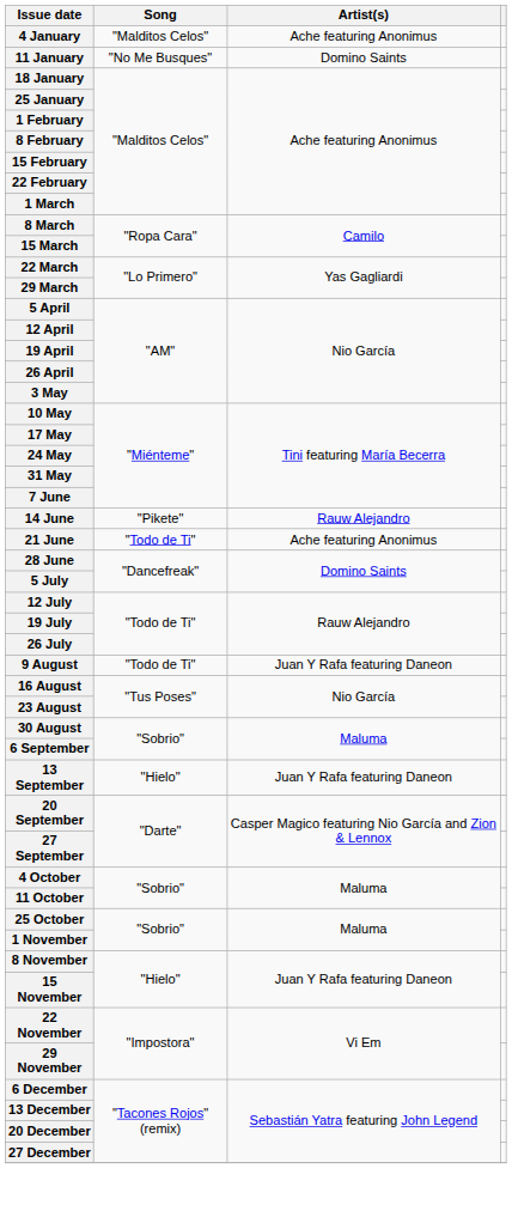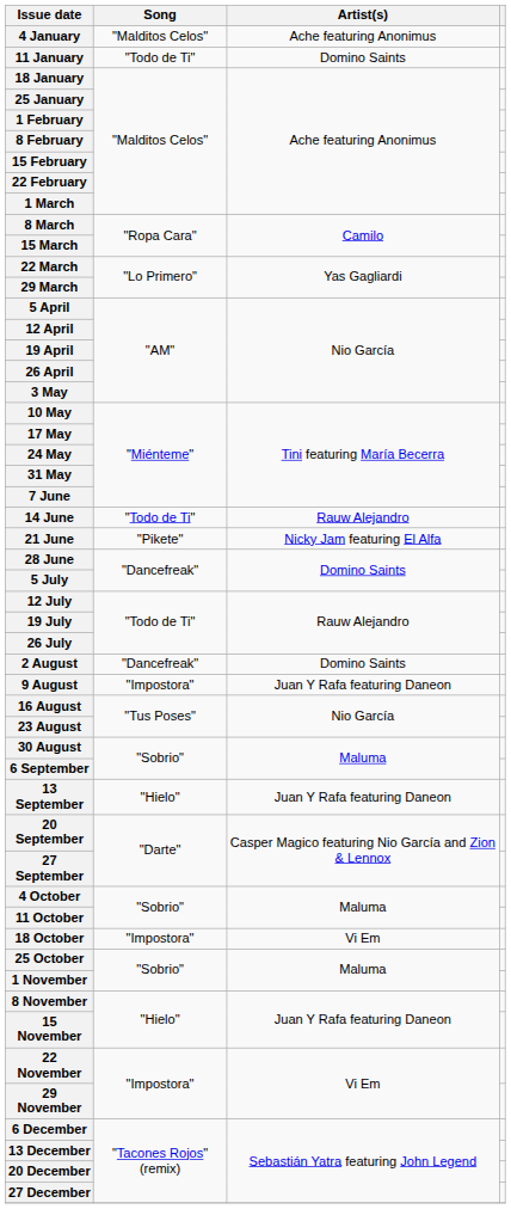 <table class="wikitable plainrowheaders" style="text-align: center">
 <tr>
 <th scope="col">Issue date</th>
 <th scope="col">Song</th>
 <th scope="col">Artist(s)</th>
 <th scope="col"></th>
 </tr>
 <tr>
 <th scope="row">4 January</th>
 <td>"Malditos Celos"</td>
 <td>Ache featuring Anonimus</td>
 <td></td>
 </tr>
 <tr>
 <th scope="row">11 January</th>
-<td>"No Me Busques"</td>
+<td>"Todo de Ti"</td>
 <td>Domino Saints</td>
 <td></td>
 </tr>
 <tr>
 <th scope="row">18 January</th>
 <td rowspan="7">"Malditos Celos"</td>
 <td rowspan="7">Ache featuring Anonimus</td>
 <td></td>
 </tr>
 <tr>
 <th scope="row">25 January</th>
 <td></td>
 </tr>
 <tr>
 <th scope="row">1 February</th>
 <td></td>
 </tr>
 <tr>
 <th scope="row">8 February</th>
 <td></td>
 </tr>
 <tr>
 <th scope="row">15 February</th>
 <td></td>
 </tr>
 <tr>
 <th scope="row">22 February</th>
 <td></td>
 </tr>
 <tr>
 <th scope="row">1 March</th>
 <td></td>
 </tr>
 <tr>
 <th scope="row">8 March</th>
 <td rowspan="2">"Ropa Cara"</td>
 <td rowspan="2"><a href='#'>Camilo</a></td>
 <td></td>
 </tr>
 <tr>
 <th scope="row">15 March</th>
 <td></td>
 </tr>
 <tr>
 <th scope="row">22 March</th>
 <td rowspan="2">"Lo Primero"</td>
 <td rowspan="2">Yas Gagliardi</td>
 <td></td>
 </tr>
 <tr>
 <th scope="row">29 March</th>
 <td></td>
 </tr>
 <tr>
 <th scope="row">5 April</th>
 <td rowspan="5">"AM"</td>
 <td rowspan="5">Nio García</td>
 <td></td>
 </tr>
 <tr>
 <th scope="row">12 April</th>
 <td></td>
 </tr>
 <tr>
 <th scope="row">19 April</th>
 <td></td>
 </tr>
 <tr>
 <th scope="row">26 April</th>
 <td></td>
 </tr>
 <tr>
 <th scope="row">3 May</th>
 <td></td>
 </tr>
 <tr>
 <th scope="row">10 May</th>
 <td rowspan="5">"<a href='#'>Miénteme</a>"</td>
 <td rowspan="5"><a href='#'>Tini</a> featuring <a href='#'>María Becerra</a></td>
 <td></td>
 </tr>
 <tr>
 <th scope="row">17 May</th>
 <td></td>
 </tr>
 <tr>
 <th scope="row">24 May</th>
 <td></td>
 </tr>
 <tr>
 <th scope="row">31 May</th>
 <td></td>
 </tr>
 <tr>
 <th scope="row">7 June</th>
 <td></td>
 </tr>
 <tr>
 <th scope="row">14 June</th>
-<td>"Pikete"</td>
+<td>"<a href='#'>Todo de Ti</a>"</td>
 <td><a href='#'>Rauw Alejandro</a></td>
 <td></td>
 </tr>
 <tr>
 <th scope="row">21 June</th>
-<td>"<a href='#'>Todo de Ti</a>"</td>
-<td>Ache featuring Anonimus</td>
+<td>"Pikete"</td>
+<td><a href='#'>Nicky Jam</a> featuring <a href='#'>El Alfa</a></td>
 <td></td>
 </tr>
 <tr>
 <th scope="row">28 June</th>
 <td rowspan="2">"Dancefreak"</td>
 <td rowspan="2"><a href='#'>Domino Saints</a></td>
 <td></td>
 </tr>
 <tr>
 <th scope="row">5 July</th>
 <td></td>
 </tr>
 <tr>
 <th scope="row">12 July</th>
 <td rowspan="3">"Todo de Ti"</td>
 <td rowspan="3">Rauw Alejandro</td>
 <td></td>
 </tr>
 <tr>
 <th scope="row">19 July</th>
 <td></td>
 </tr>
 <tr>
 <th scope="row">26 July</th>
 <td></td>
 </tr>
 <tr>
+<th scope="row">2 August</th>
+<td>"Dancefreak"</td>
+<td>Domino Saints</td>
+<td></td>
+</tr>
+<tr>
 <th scope="row">9 August</th>
-<td>"Todo de Ti"</td>
+<td>"Impostora"</td>
 <td>Juan Y Rafa featuring Daneon</td>
 <td></td>
 </tr>
 <tr>
 <th scope="row">16 August</th>
 <td rowspan="2">"Tus Poses"</td>
 <td rowspan="2">Nio García</td>
 <td></td>
 </tr>
 <tr>
 <th scope="row">23 August</th>
 <td></td>
 </tr>
 <tr>
 <th scope="row">30 August</th>
 <td rowspan="2">"Sobrio"</td>
 <td rowspan="2"><a href='#'>Maluma</a></td>
 <td></td>
 </tr>
 <tr>
 <th scope="row">6 September</th>
 <td></td>
 </tr>
 <tr>
 <th scope="row">13 September</th>
 <td>"Hielo"</td>
 <td>Juan Y Rafa featuring Daneon</td>
 <td></td>
 </tr>
 <tr>
 <th scope="row">20 September</th>
 <td rowspan="2">"Darte"</td>
 <td rowspan="2">Casper Magico featuring Nio García and <a href='#'>Zion & Lennox</a></td>
 <td></td>
 </tr>
 <tr>
 <th scope="row">27 September</th>
 <td></td>
 </tr>
 <tr>
 <th scope="row">4 October</th>
 <td rowspan="2">"Sobrio"</td>
 <td rowspan="2">Maluma</td>
 <td></td>
 </tr>
 <tr>
 <th scope="row">11 October</th>
+<td></td>
+</tr>
+<tr>
+<th scope="row">18 October</th>
+<td>"Impostora"</td>
+<td>Vi Em</td>
 <td></td>
 </tr>
 <tr>
 <th scope="row">25 October</th>
 <td rowspan="2">"Sobrio"</td>
 <td rowspan="2">Maluma</td>
 <td></td>
 </tr>
 <tr>
 <th scope="row">1 November</th>
 <td></td>
 </tr>
 <tr>
 <th scope="row">8 November</th>
 <td rowspan="2">"Hielo"</td>
 <td rowspan="2">Juan Y Rafa featuring Daneon</td>
 <td></td>
 </tr>
 <tr>
 <th scope="row">15 November</th>
 <td></td>
 </tr>
 <tr>
 <th scope="row">22 November</th>
 <td rowspan="2">"Impostora"</td>
 <td rowspan="2">Vi Em</td>
 <td></td>
 </tr>
 <tr>
 <th scope="row">29 November</th>
 <td></td>
 </tr>
 <tr>
 <th scope="row">6 December</th>
 <td rowspan="4">"<a href='#'>Tacones Rojos</a>" (remix)</td>
 <td rowspan="4"><a href='#'>Sebastián Yatra</a> featuring <a href='#'>John Legend</a></td>
 <td></td>
 </tr>
 <tr>
 <th scope="row">13 December</th>
 <td></td>
 </tr>
 <tr>
 <th scope="row">20 December</th>
 <td></td>
 </tr>
 <tr>
 <th scope="row">27 December</th>
 <td></td>
 </tr>
 <tr>
 </tr>
 </table>
